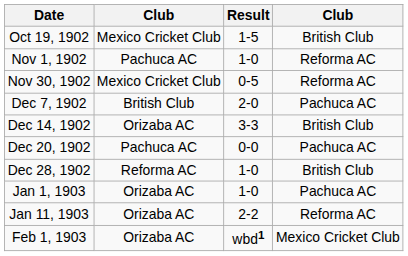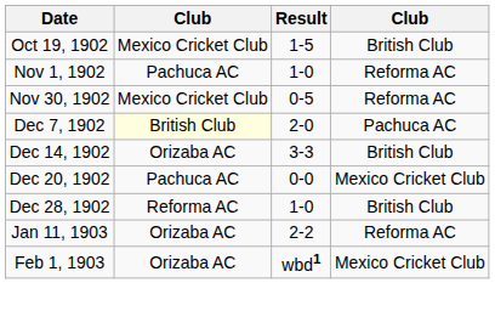 <table class="wikitable" style="text-align:center;">
 <tr>
 <th>Date</th>
 <th>Club</th>
 <th>Result</th>
 <th>Club</th>
 </tr>
 <tr>
 <td>Oct 19, 1902</td>
 <td>Mexico Cricket Club</td>
 <td>1-5</td>
 <td>British Club</td>
 </tr>
 <tr>
 <td>Nov 1, 1902</td>
 <td>Pachuca AC</td>
 <td>1-0</td>
 <td>Reforma AC</td>
 </tr>
 <tr>
 <td>Nov 30, 1902</td>
 <td>Mexico Cricket Club</td>
 <td>0-5</td>
 <td>Reforma AC</td>
 </tr>
 <tr>
 <td>Dec 7, 1902</td>
-<td>British Club</td>
+<td style="background: lightyellow;">British Club</td>
 <td>2-0</td>
 <td>Pachuca AC</td>
 </tr>
 <tr>
 <td>Dec 14, 1902</td>
 <td>Orizaba AC</td>
 <td>3-3</td>
 <td>British Club</td>
 </tr>
 <tr>
 <td>Dec 20, 1902</td>
 <td>Pachuca AC</td>
 <td>0-0</td>
-<td>Pachuca AC</td>
+<td>Mexico Cricket Club</td>
 </tr>
 <tr>
 <td>Dec 28, 1902</td>
 <td>Reforma AC</td>
 <td>1-0</td>
 <td>British Club</td>
-</tr>
-<tr>
-<td>Jan 1, 1903</td>
-<td>Orizaba AC</td>
-<td>1-0</td>
-<td>Pachuca AC</td>
 </tr>
 <tr>
 <td>Jan 11, 1903</td>
 <td>Orizaba AC</td>
 <td>2-2</td>
 <td>Reforma AC</td>
 </tr>
 <tr>
 <td>Feb 1, 1903</td>
 <td>Orizaba AC</td>
 <td>wbd<sup><strong>1</strong></sup></td>
 <td>Mexico Cricket Club</td>
 </tr>
 </table>
